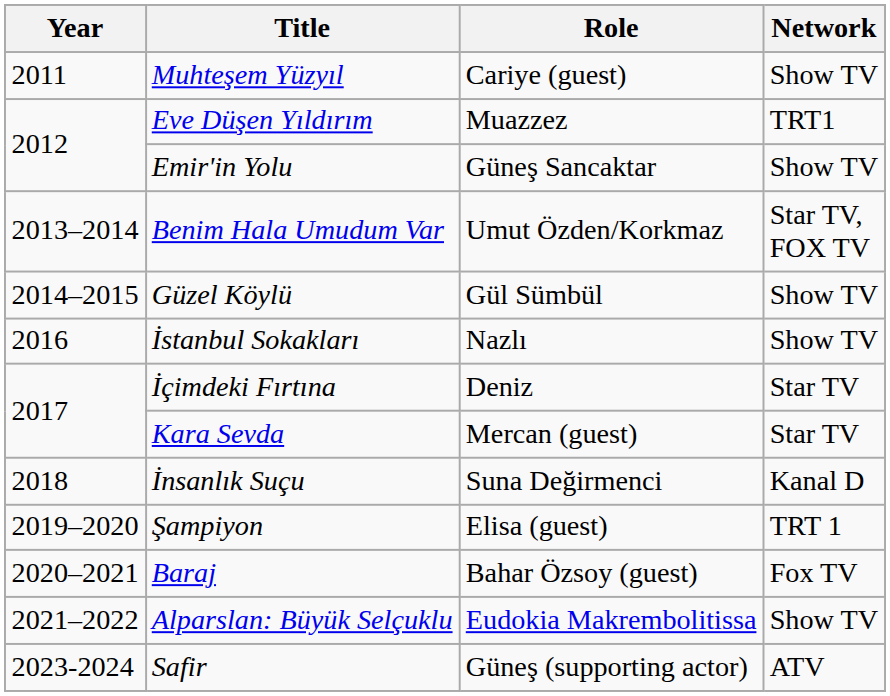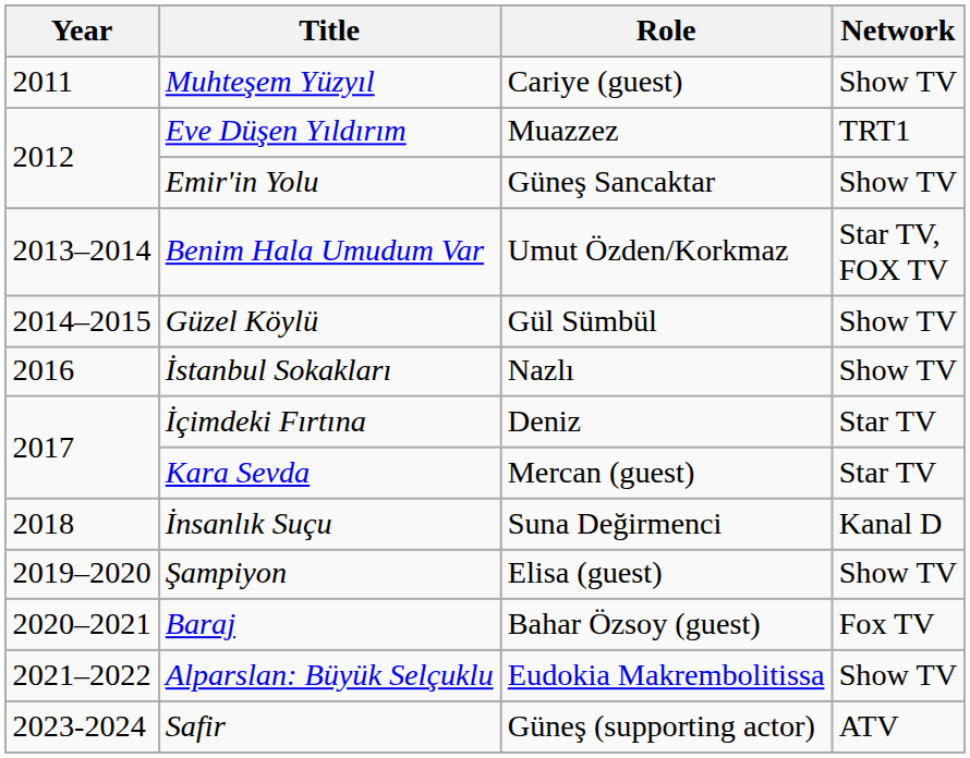 <table class="wikitable" style="font-size: 90%;">
 <tr>
 <th>Year</th>
 <th>Title</th>
 <th>Role</th>
 <th>Network</th>
 </tr>
 <tr>
 <td>2011</td>
 <td><em><a href='#'>Muhteşem Yüzyıl</a></em></td>
 <td>Cariye (guest)</td>
 <td>Show TV</td>
 </tr>
 <tr>
 <td rowspan="2">2012</td>
 <td><em><a href='#'>Eve Düşen Yıldırım</a></em></td>
 <td>Muazzez</td>
 <td>TRT1</td>
 </tr>
 <tr>
 <td><em>Emir'in Yolu</em></td>
 <td>Güneş Sancaktar</td>
 <td>Show TV</td>
 </tr>
 <tr>
 <td>2013–2014</td>
 <td><em><a href='#'>Benim Hala Umudum Var</a></em></td>
 <td>Umut Özden/Korkmaz</td>
 <td>Star TV,<br>FOX TV</td>
 </tr>
 <tr>
 <td>2014–2015</td>
 <td><em>Güzel Köylü</em></td>
 <td>Gül Sümbül</td>
 <td>Show TV</td>
 </tr>
 <tr>
 <td>2016</td>
 <td><em>İstanbul Sokakları</em></td>
 <td>Nazlı</td>
 <td>Show TV</td>
 </tr>
 <tr>
 <td rowspan="2">2017</td>
 <td><em>İçimdeki Fırtına</em></td>
 <td>Deniz</td>
 <td>Star TV</td>
 </tr>
 <tr>
 <td><em><a href='#'>Kara Sevda</a></em></td>
 <td>Mercan (guest)</td>
 <td>Star TV</td>
 </tr>
 <tr>
 <td>2018</td>
 <td><em>İnsanlık Suçu</em></td>
 <td>Suna Değirmenci</td>
 <td>Kanal D</td>
 </tr>
 <tr>
 <td>2019–2020</td>
 <td><em>Şampiyon</em></td>
 <td>Elisa (guest)</td>
-<td>TRT 1</td>
+<td>Show TV</td>
 </tr>
 <tr>
 <td>2020–2021</td>
 <td><em><a href='#'>Baraj</a></em></td>
 <td>Bahar Özsoy (guest)</td>
 <td>Fox TV</td>
 </tr>
 <tr>
 <td>2021–2022</td>
 <td><em><a href='#'>Alparslan: Büyük Selçuklu</a></em></td>
 <td><a href='#'>Eudokia Makrembolitissa</a></td>
 <td>Show TV</td>
 </tr>
 <tr>
 <td>2023-2024</td>
 <td><em>Safir</em></td>
 <td>Güneş (supporting actor)</td>
 <td>ATV</td>
 </tr>
 </table>
